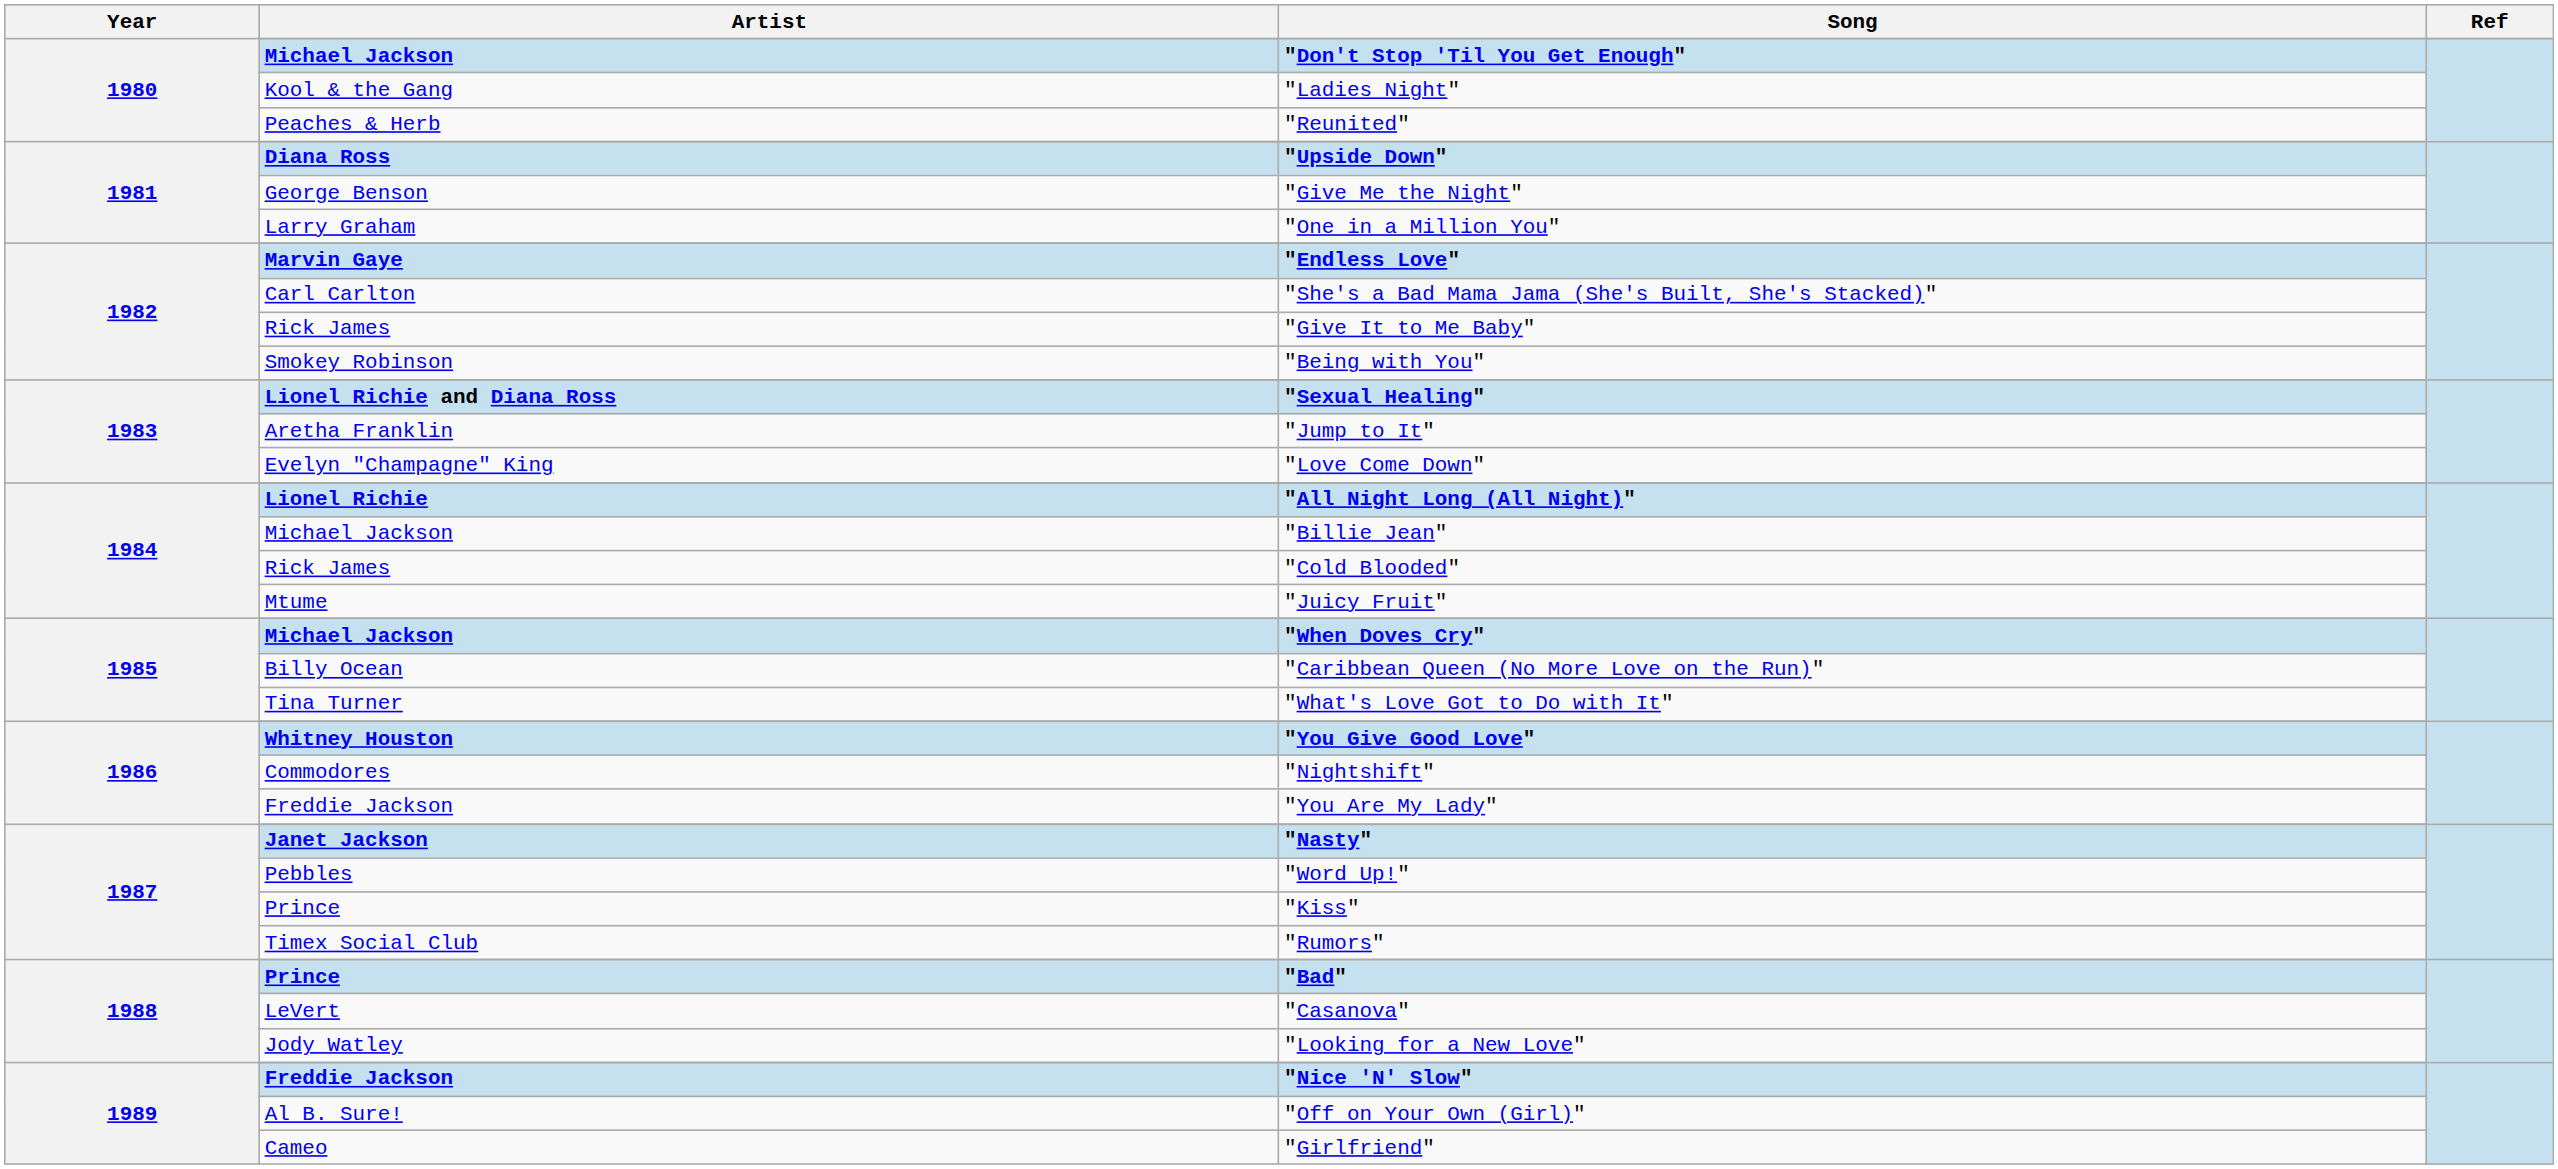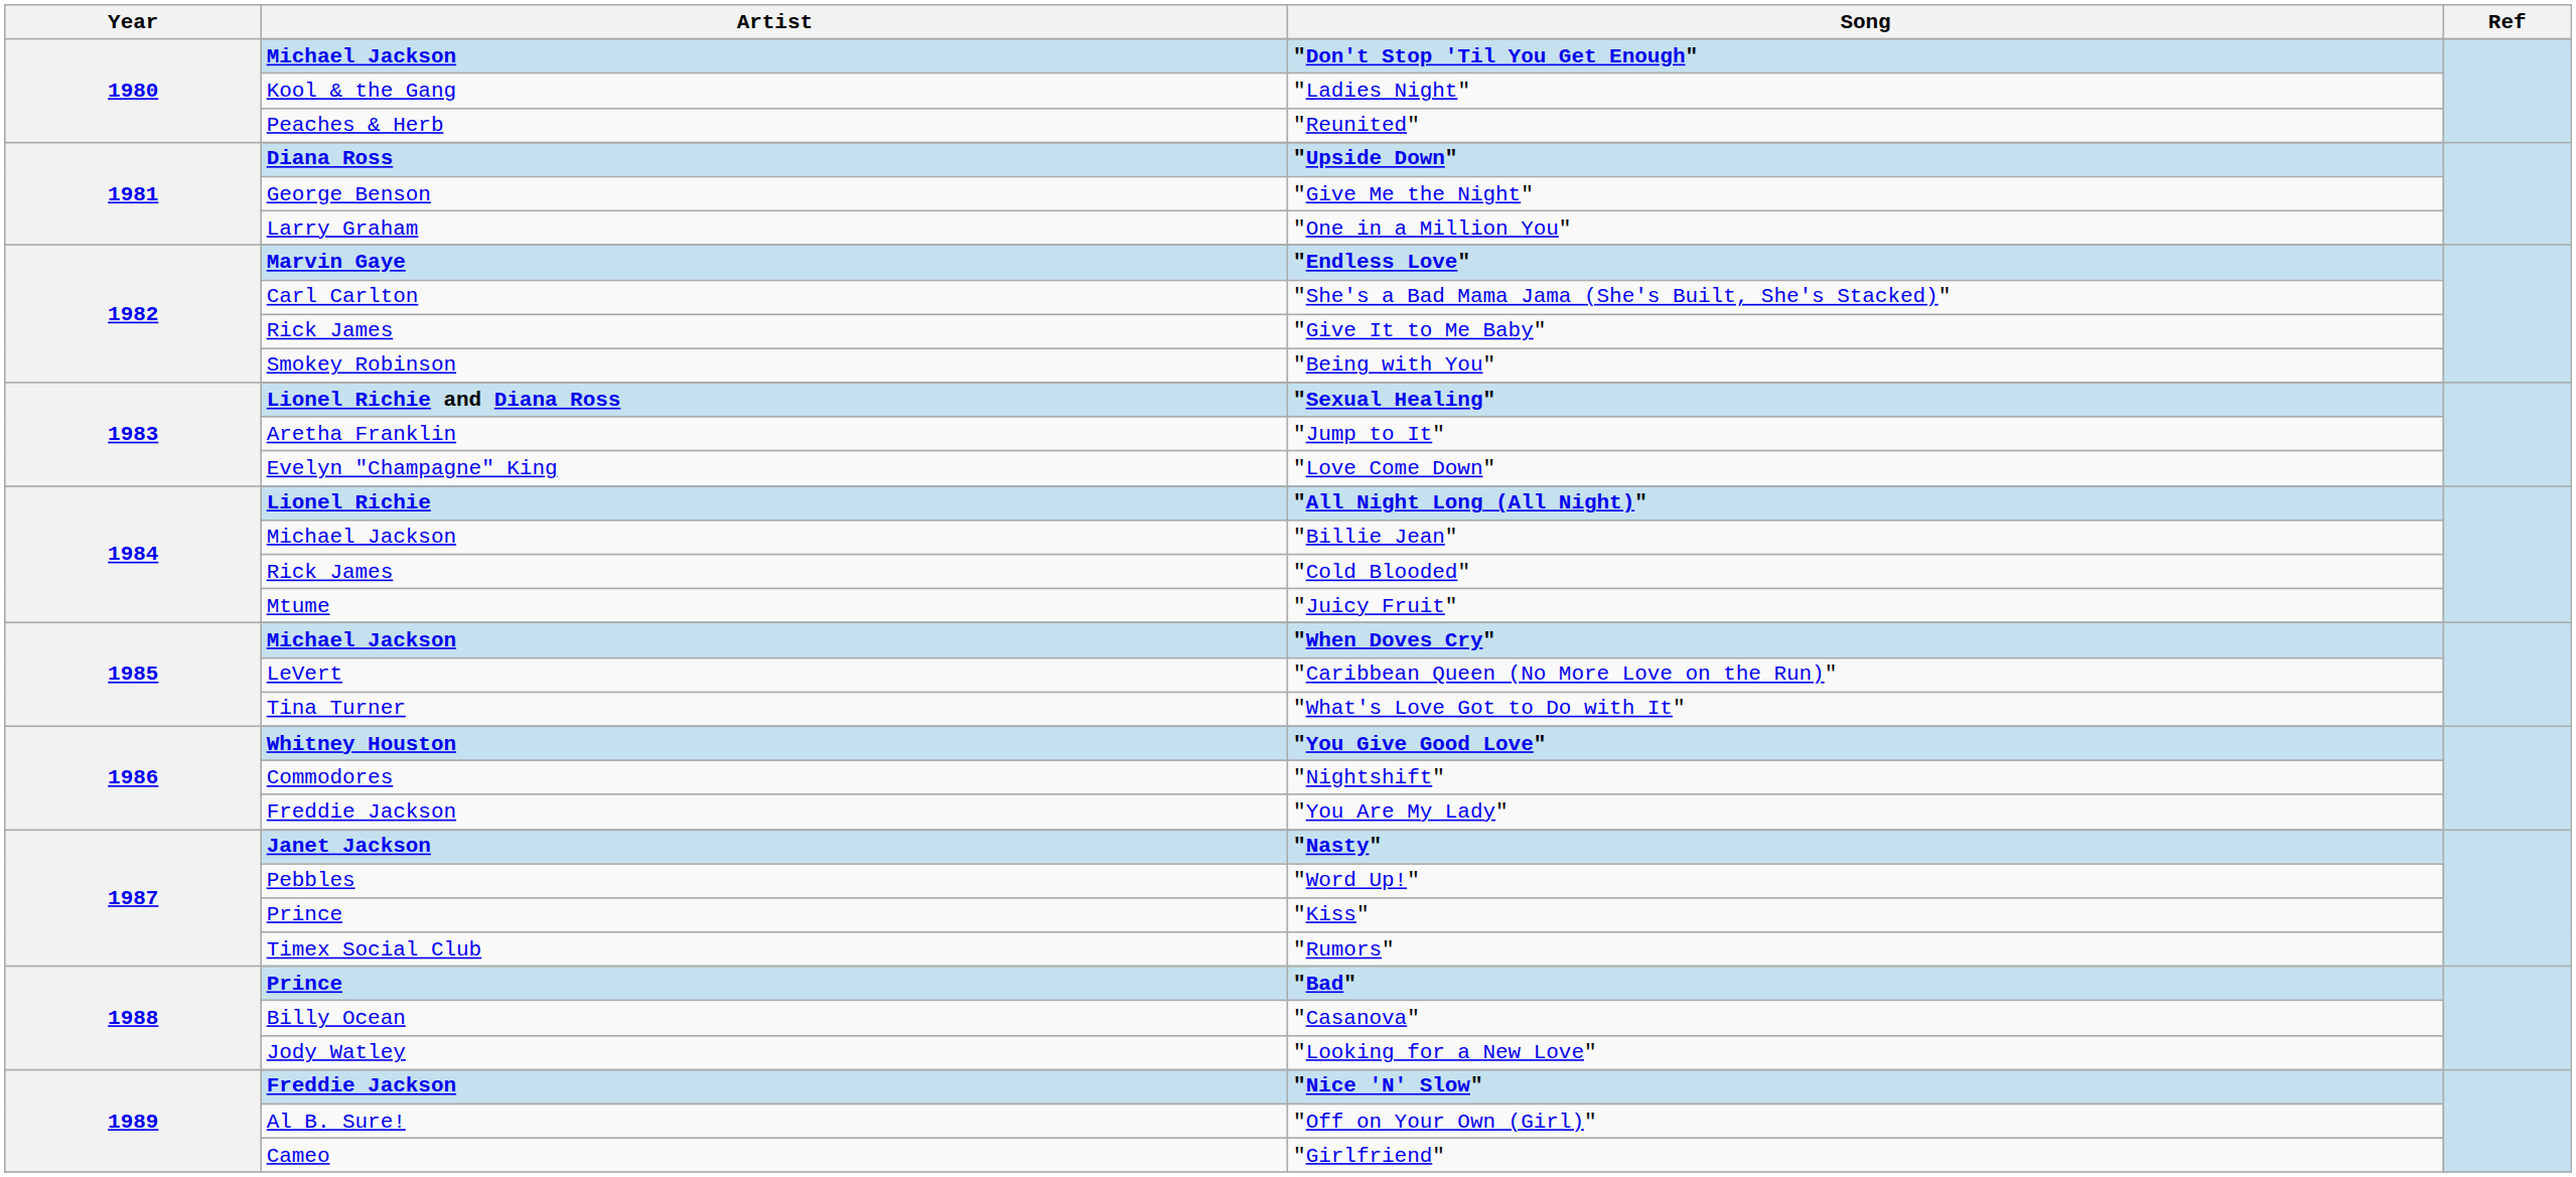 <table class="wikitable" width="100%">
 <tr>
 <th width="10%">Year</th>
 <th width="40%">Artist</th>
 <th width="45%">Song</th>
 <th width="5%">Ref</th>
 </tr>
 <tr>
 <th rowspan="4" align="center"><a href='#'>1980<br></a></th>
 </tr>
 <tr style="background:#c5e1f0">
 <td><strong><a href='#'>Michael Jackson</a></strong></td>
 <td><strong>"<a href='#'>Don't Stop 'Til You Get Enough</a>"</strong></td>
 <td rowspan="4" align="center"></td>
 </tr>
 <tr>
 <td><a href='#'>Kool & the Gang</a></td>
 <td>"<a href='#'>Ladies Night</a>"</td>
 </tr>
 <tr>
 <td><a href='#'>Peaches & Herb</a></td>
 <td>"<a href='#'>Reunited</a>"</td>
 </tr>
 <tr>
 <th rowspan="4" align="center"><a href='#'>1981<br></a></th>
 </tr>
 <tr style="background:#c5e1f0">
 <td><strong><a href='#'>Diana Ross</a></strong></td>
 <td><strong>"<a href='#'>Upside Down</a>"</strong></td>
 <td rowspan="4" align="center"></td>
 </tr>
 <tr>
 <td><a href='#'>George Benson</a></td>
 <td>"<a href='#'>Give Me the Night</a>"</td>
 </tr>
 <tr>
 <td><a href='#'>Larry Graham</a></td>
 <td>"<a href='#'>One in a Million You</a>"</td>
 </tr>
 <tr>
 <th rowspan="5" align="center"><a href='#'>1982<br></a></th>
 </tr>
 <tr style="background:#c5e1f0">
 <td><strong><a href='#'>Marvin Gaye</a></strong></td>
 <td><strong>"<a href='#'>Endless Love</a>"</strong></td>
 <td rowspan="5" align="center"></td>
 </tr>
 <tr>
 <td><a href='#'>Carl Carlton</a></td>
 <td>"<a href='#'>She's a Bad Mama Jama (She's Built, She's Stacked)</a>"</td>
 </tr>
 <tr>
 <td><a href='#'>Rick James</a></td>
 <td>"<a href='#'>Give It to Me Baby</a>"</td>
 </tr>
 <tr>
 <td><a href='#'>Smokey Robinson</a></td>
 <td>"<a href='#'>Being with You</a>"</td>
 </tr>
 <tr>
 <th rowspan="4" align="center"><a href='#'>1983<br></a></th>
 </tr>
 <tr style="background:#c5e1f0">
 <td><strong><a href='#'>Lionel Richie</a> and <a href='#'>Diana Ross</a></strong></td>
 <td><strong>"<a href='#'>Sexual Healing</a>"</strong></td>
 <td rowspan="4" align="center"></td>
 </tr>
 <tr>
 <td><a href='#'>Aretha Franklin</a></td>
 <td>"<a href='#'>Jump to It</a>"</td>
 </tr>
 <tr>
 <td><a href='#'>Evelyn "Champagne" King</a></td>
 <td>"<a href='#'>Love Come Down</a>"</td>
 </tr>
 <tr>
 <th rowspan="5" align="center"><a href='#'>1984<br></a></th>
 </tr>
 <tr style="background:#c5e1f0">
 <td><strong><a href='#'>Lionel Richie</a></strong></td>
 <td><strong>"<a href='#'>All Night Long (All Night)</a>"</strong></td>
 <td rowspan="5" align="center"></td>
 </tr>
 <tr>
 <td><a href='#'>Michael Jackson</a></td>
 <td>"<a href='#'>Billie Jean</a>"</td>
 </tr>
 <tr>
 <td><a href='#'>Rick James</a></td>
 <td>"<a href='#'>Cold Blooded</a>"</td>
 </tr>
 <tr>
 <td><a href='#'>Mtume</a></td>
 <td>"<a href='#'>Juicy Fruit</a>"</td>
 </tr>
 <tr>
 <th rowspan="4" align="center"><a href='#'>1985<br></a></th>
 </tr>
 <tr style="background:#c5e1f0">
 <td><strong><a href='#'>Michael Jackson</a></strong></td>
 <td><strong>"<a href='#'>When Doves Cry</a>"</strong></td>
 <td rowspan="4" align="center"></td>
 </tr>
 <tr>
-<td><a href='#'>Billy Ocean</a></td>
+<td><a href='#'>LeVert</a></td>
 <td>"<a href='#'>Caribbean Queen (No More Love on the Run)</a>"</td>
 </tr>
 <tr>
 <td><a href='#'>Tina Turner</a></td>
 <td>"<a href='#'>What's Love Got to Do with It</a>"</td>
 </tr>
 <tr>
 <th rowspan="4" align="center"><a href='#'>1986<br></a></th>
 </tr>
 <tr style="background:#c5e1f0">
 <td><strong><a href='#'>Whitney Houston</a></strong></td>
 <td><strong>"<a href='#'>You Give Good Love</a>"</strong></td>
 <td rowspan="4" align="center"></td>
 </tr>
 <tr>
 <td><a href='#'>Commodores</a></td>
 <td>"<a href='#'>Nightshift</a>"</td>
 </tr>
 <tr>
 <td><a href='#'>Freddie Jackson</a></td>
 <td>"<a href='#'>You Are My Lady</a>"</td>
 </tr>
 <tr>
 <th rowspan="5" align="center"><a href='#'>1987<br></a></th>
 </tr>
 <tr style="background:#c5e1f0">
 <td><strong><a href='#'>Janet Jackson</a></strong></td>
 <td><strong>"<a href='#'>Nasty</a>"</strong></td>
 <td rowspan="5" align="center"></td>
 </tr>
 <tr>
 <td><a href='#'>Pebbles</a></td>
 <td>"<a href='#'>Word Up!</a>"</td>
 </tr>
 <tr>
 <td><a href='#'>Prince</a></td>
 <td>"<a href='#'>Kiss</a>"</td>
 </tr>
 <tr>
 <td><a href='#'>Timex Social Club</a></td>
 <td>"<a href='#'>Rumors</a>"</td>
 </tr>
 <tr>
 <th rowspan="4" align="center"><a href='#'>1988<br></a></th>
 </tr>
 <tr style="background:#c5e1f0">
 <td><strong><a href='#'>Prince</a></strong></td>
 <td><strong>"<a href='#'>Bad</a>"</strong></td>
 <td rowspan="4" align="center"></td>
 </tr>
 <tr>
-<td><a href='#'>LeVert</a></td>
+<td><a href='#'>Billy Ocean</a></td>
 <td>"<a href='#'>Casanova</a>"</td>
 </tr>
 <tr>
 <td><a href='#'>Jody Watley</a></td>
 <td>"<a href='#'>Looking for a New Love</a>"</td>
 </tr>
 <tr>
 <th rowspan="4" align="center"><a href='#'>1989<br></a></th>
 </tr>
 <tr style="background:#c5e1f0">
 <td><strong><a href='#'>Freddie Jackson</a></strong></td>
 <td><strong>"<a href='#'>Nice 'N' Slow</a>"</strong></td>
 <td rowspan="4" align="center"></td>
 </tr>
 <tr>
 <td><a href='#'>Al B. Sure!</a></td>
 <td>"<a href='#'>Off on Your Own (Girl)</a>"</td>
 </tr>
 <tr>
 <td><a href='#'>Cameo</a></td>
 <td>"<a href='#'>Girlfriend</a>"</td>
 </tr>
 </table>
